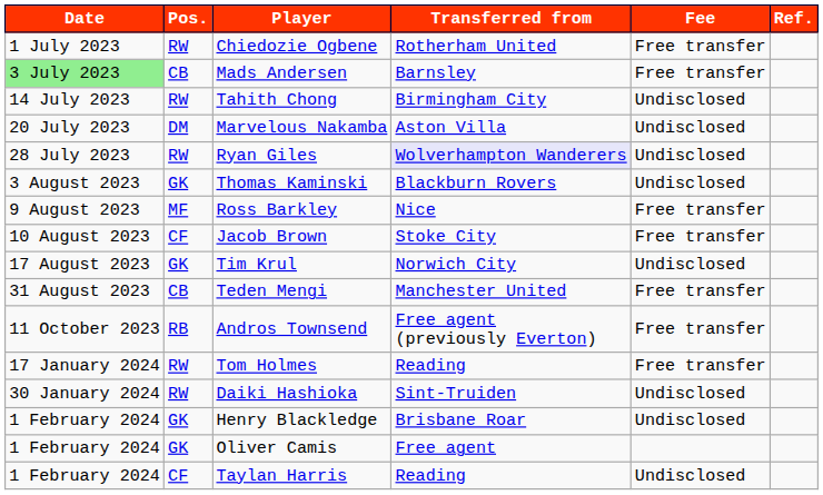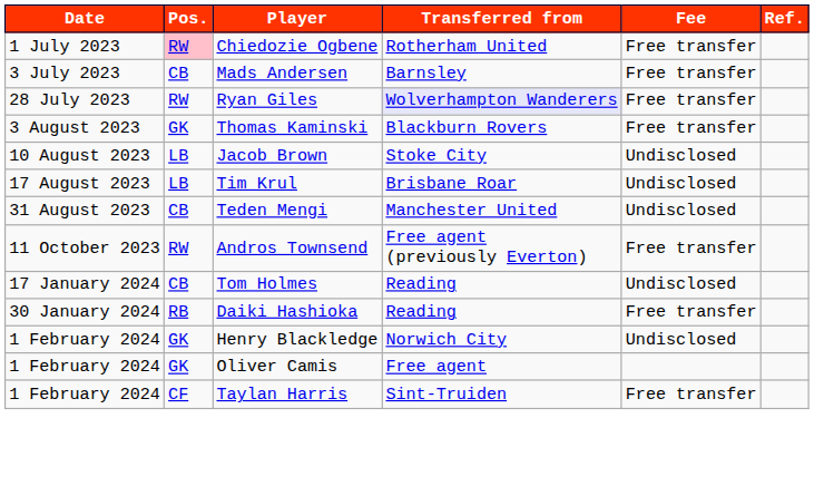 <table class="wikitable plainrowheaders sortable">
 <tr>
 <th style="background:#FF3300; color:#ffffff; border:1px solid #000033;">Date</th>
 <th style="background:#FF3300; color:#ffffff; border:1px solid #000033;">Pos.</th>
 <th style="background:#FF3300; color:#ffffff; border:1px solid #000033;">Player</th>
 <th style="background:#FF3300; color:#ffffff; border:1px solid #000033;">Transferred from</th>
 <th style="background:#FF3300; color:#ffffff; border:1px solid #000033;">Fee</th>
 <th style="background:#FF3300; color:#ffffff; border:1px solid #000033;">Ref.</th>
 </tr>
 <tr>
 <td>1 July 2023</td>
-<td><a href='#'>RW</a></td>
+<td style="background: pink;"><a href='#'>RW</a></td>
 <td> <a href='#'>Chiedozie Ogbene</a></td>
 <td> <a href='#'>Rotherham United</a></td>
 <td>Free transfer</td>
 <td></td>
 </tr>
 <tr>
-<td style="background: lightgreen;">3 July 2023</td>
+<td>3 July 2023</td>
 <td><a href='#'>CB</a></td>
 <td> <a href='#'>Mads Andersen</a></td>
 <td> <a href='#'>Barnsley</a></td>
 <td>Free transfer</td>
 <td></td>
 </tr>
 <tr>
-<td>14 July 2023</td>
-<td><a href='#'>RW</a></td>
-<td> <a href='#'>Tahith Chong</a></td>
-<td> <a href='#'>Birmingham City</a></td>
-<td>Undisclosed</td>
-<td></td>
-</tr>
-<tr>
-<td>20 July 2023</td>
-<td><a href='#'>DM</a></td>
-<td> <a href='#'>Marvelous Nakamba</a></td>
-<td> <a href='#'>Aston Villa</a></td>
-<td>Undisclosed</td>
-<td></td>
-</tr>
-<tr>
 <td>28 July 2023</td>
 <td><a href='#'>RW</a></td>
 <td> <a href='#'>Ryan Giles</a></td>
 <td style="background: lavender;"> <a href='#'>Wolverhampton Wanderers</a></td>
-<td>Undisclosed</td>
+<td>Free transfer</td>
 <td></td>
 </tr>
 <tr>
 <td>3 August 2023</td>
 <td><a href='#'>GK</a></td>
 <td> <a href='#'>Thomas Kaminski</a></td>
 <td> <a href='#'>Blackburn Rovers</a></td>
-<td>Undisclosed</td>
-<td></td>
-</tr>
-<tr>
-<td>9 August 2023</td>
-<td><a href='#'>MF</a></td>
-<td> <a href='#'>Ross Barkley</a></td>
-<td> <a href='#'>Nice</a></td>
 <td>Free transfer</td>
 <td></td>
 </tr>
 <tr>
 <td>10 August 2023</td>
-<td><a href='#'>CF</a></td>
+<td><a href='#'>LB</a></td>
 <td> <a href='#'>Jacob Brown</a></td>
 <td> <a href='#'>Stoke City</a></td>
-<td>Free transfer</td>
+<td>Undisclosed</td>
 <td></td>
 </tr>
 <tr>
 <td>17 August 2023</td>
-<td><a href='#'>GK</a></td>
+<td><a href='#'>LB</a></td>
 <td> <a href='#'>Tim Krul</a></td>
-<td> <a href='#'>Norwich City</a></td>
+<td> <a href='#'>Brisbane Roar</a></td>
 <td>Undisclosed</td>
 <td></td>
 </tr>
 <tr>
 <td>31 August 2023</td>
 <td><a href='#'>CB</a></td>
 <td> <a href='#'>Teden Mengi</a></td>
 <td> <a href='#'>Manchester United</a></td>
-<td>Free transfer</td>
+<td>Undisclosed</td>
 <td></td>
 </tr>
 <tr>
 <td>11 October 2023</td>
-<td><a href='#'>RB</a></td>
+<td><a href='#'>RW</a></td>
 <td> <a href='#'>Andros Townsend</a></td>
 <td><a href='#'>Free agent</a><br>(previously  <a href='#'>Everton</a>)</td>
 <td>Free transfer</td>
 <td></td>
 </tr>
 <tr>
 <td>17 January 2024</td>
-<td><a href='#'>RW</a></td>
+<td><a href='#'>CB</a></td>
 <td> <a href='#'>Tom Holmes</a></td>
 <td> <a href='#'>Reading</a></td>
-<td>Free transfer</td>
+<td>Undisclosed</td>
 <td></td>
 </tr>
 <tr>
 <td>30 January 2024</td>
-<td><a href='#'>RW</a></td>
+<td><a href='#'>RB</a></td>
 <td> <a href='#'>Daiki Hashioka</a></td>
-<td> <a href='#'>Sint-Truiden</a></td>
-<td>Undisclosed</td>
+<td> <a href='#'>Reading</a></td>
+<td>Free transfer</td>
 <td></td>
 </tr>
 <tr>
 <td>1 February 2024</td>
 <td><a href='#'>GK</a></td>
 <td> Henry Blackledge</td>
-<td> <a href='#'>Brisbane Roar</a></td>
+<td> <a href='#'>Norwich City</a></td>
 <td>Undisclosed</td>
 <td></td>
 </tr>
 <tr>
 <td>1 February 2024</td>
 <td><a href='#'>GK</a></td>
 <td> Oliver Camis</td>
 <td><a href='#'>Free agent</a></td>
 <td></td>
 <td></td>
 </tr>
 <tr>
 <td>1 February 2024</td>
 <td><a href='#'>CF</a></td>
 <td> <a href='#'>Taylan Harris</a></td>
-<td> <a href='#'>Reading</a></td>
-<td>Undisclosed</td>
+<td> <a href='#'>Sint-Truiden</a></td>
+<td>Free transfer</td>
 <td></td>
 </tr>
 </table>
